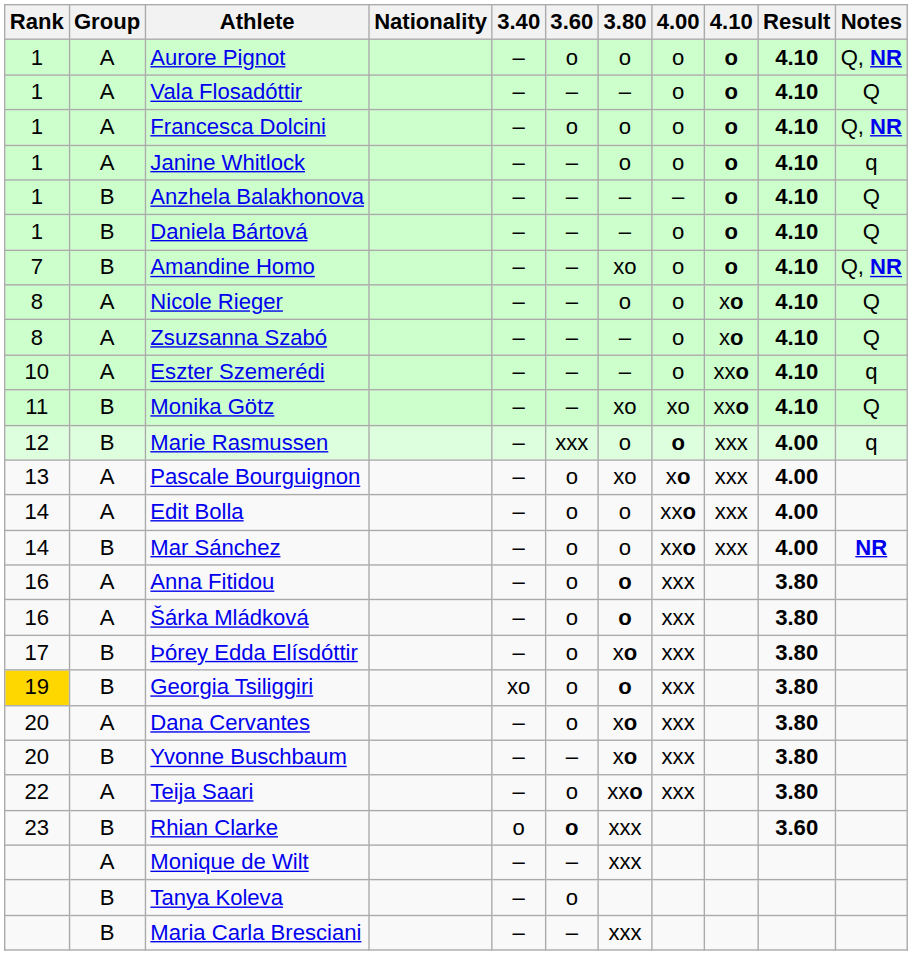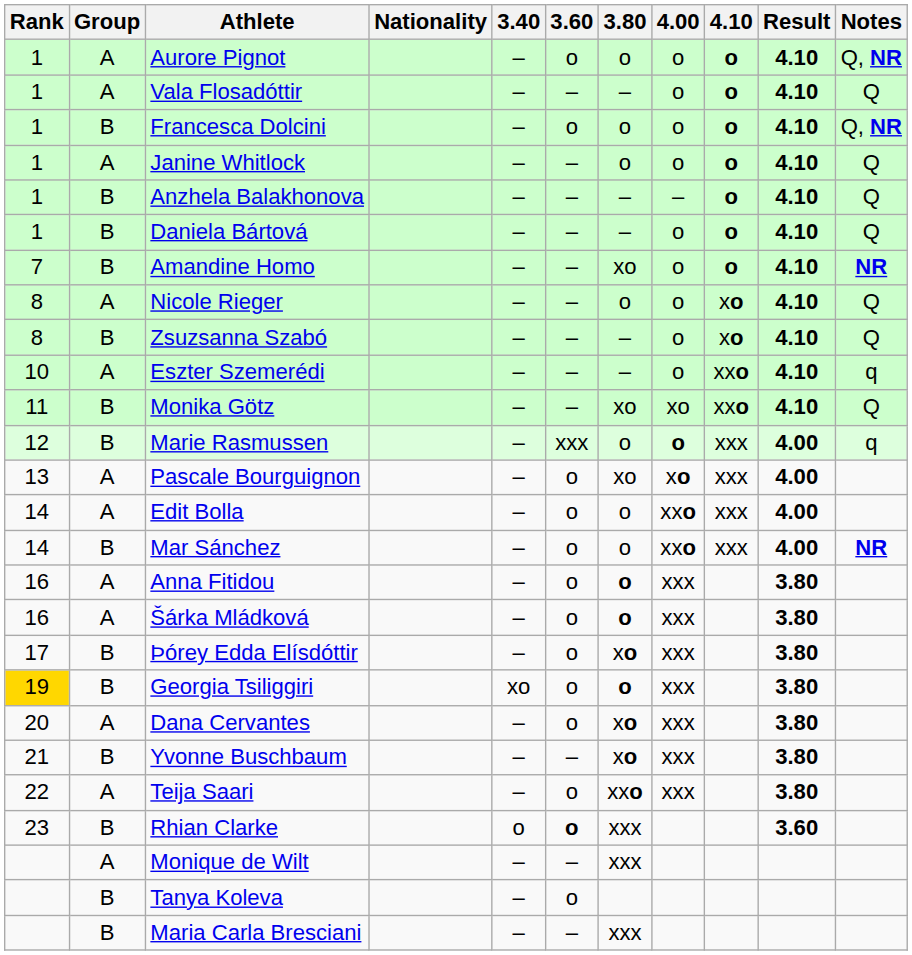 <table class="wikitable sortable" style="text-align:center">
 <tr>
 <th>Rank</th>
 <th>Group</th>
 <th>Athlete</th>
 <th>Nationality</th>
 <th>3.40</th>
 <th>3.60</th>
 <th>3.80</th>
 <th>4.00</th>
 <th>4.10</th>
 <th>Result</th>
 <th>Notes</th>
 </tr>
 <tr bgcolor=ccffcc>
 <td>1</td>
 <td>A</td>
 <td align="left"><a href='#'>Aurore Pignot</a></td>
 <td align=left></td>
 <td>–</td>
 <td>o</td>
 <td>o</td>
 <td>o</td>
 <td><strong>o</strong></td>
 <td><strong>4.10</strong></td>
 <td>Q, <strong><a href='#'>NR</a></strong></td>
 </tr>
 <tr bgcolor=ccffcc>
 <td>1</td>
 <td>A</td>
 <td align="left"><a href='#'>Vala Flosadóttir</a></td>
 <td align=left></td>
 <td>–</td>
 <td>–</td>
 <td>–</td>
 <td>o</td>
 <td><strong>o</strong></td>
 <td><strong>4.10</strong></td>
 <td>Q</td>
 </tr>
 <tr bgcolor=ccffcc>
 <td>1</td>
-<td>A</td>
+<td>B</td>
 <td align="left"><a href='#'>Francesca Dolcini</a></td>
 <td align=left></td>
 <td>–</td>
 <td>o</td>
 <td>o</td>
 <td>o</td>
 <td><strong>o</strong></td>
 <td><strong>4.10</strong></td>
 <td>Q, <strong><a href='#'>NR</a></strong></td>
 </tr>
 <tr bgcolor=ccffcc>
 <td>1</td>
 <td>A</td>
 <td align="left"><a href='#'>Janine Whitlock</a></td>
 <td align=left></td>
 <td>–</td>
 <td>–</td>
 <td>o</td>
 <td>o</td>
 <td><strong>o</strong></td>
 <td><strong>4.10</strong></td>
-<td>q</td>
+<td>Q</td>
 </tr>
 <tr bgcolor=ccffcc>
 <td>1</td>
 <td>B</td>
 <td align="left"><a href='#'>Anzhela Balakhonova</a></td>
 <td align=left></td>
 <td>–</td>
 <td>–</td>
 <td>–</td>
 <td>–</td>
 <td><strong>o</strong></td>
 <td><strong>4.10</strong></td>
 <td>Q</td>
 </tr>
 <tr bgcolor=ccffcc>
 <td>1</td>
 <td>B</td>
 <td align="left"><a href='#'>Daniela Bártová</a></td>
 <td align=left></td>
 <td>–</td>
 <td>–</td>
 <td>–</td>
 <td>o</td>
 <td><strong>o</strong></td>
 <td><strong>4.10</strong></td>
 <td>Q</td>
 </tr>
 <tr bgcolor=ccffcc>
 <td>7</td>
 <td>B</td>
 <td align="left"><a href='#'>Amandine Homo</a></td>
 <td align=left></td>
 <td>–</td>
 <td>–</td>
 <td>xo</td>
 <td>o</td>
 <td><strong>o</strong></td>
 <td><strong>4.10</strong></td>
-<td>Q, <strong><a href='#'>NR</a></strong></td>
+<td><strong><a href='#'>NR</a></strong></td>
 </tr>
 <tr bgcolor=ccffcc>
 <td>8</td>
 <td>A</td>
 <td align="left"><a href='#'>Nicole Rieger</a></td>
 <td align=left></td>
 <td>–</td>
 <td>–</td>
 <td>o</td>
 <td>o</td>
 <td>x<strong>o</strong></td>
 <td><strong>4.10</strong></td>
 <td>Q</td>
 </tr>
 <tr bgcolor=ccffcc>
 <td>8</td>
-<td>A</td>
+<td>B</td>
 <td align="left"><a href='#'>Zsuzsanna Szabó</a></td>
 <td align=left></td>
 <td>–</td>
 <td>–</td>
 <td>–</td>
 <td>o</td>
 <td>x<strong>o</strong></td>
 <td><strong>4.10</strong></td>
 <td>Q</td>
 </tr>
 <tr bgcolor=ccffcc>
 <td>10</td>
 <td>A</td>
 <td align="left"><a href='#'>Eszter Szemerédi</a></td>
 <td align=left></td>
 <td>–</td>
 <td>–</td>
 <td>–</td>
 <td>o</td>
 <td>xx<strong>o</strong></td>
 <td><strong>4.10</strong></td>
 <td>q</td>
 </tr>
 <tr bgcolor=ccffcc>
 <td>11</td>
 <td>B</td>
 <td align="left"><a href='#'>Monika Götz</a></td>
 <td align=left></td>
 <td>–</td>
 <td>–</td>
 <td>xo</td>
 <td>xo</td>
 <td>xx<strong>o</strong></td>
 <td><strong>4.10</strong></td>
 <td>Q</td>
 </tr>
 <tr bgcolor=ddffdd>
 <td>12</td>
 <td>B</td>
 <td align="left"><a href='#'>Marie Rasmussen</a></td>
 <td align=left></td>
 <td>–</td>
 <td>xxx</td>
 <td>o</td>
 <td><strong>o</strong></td>
 <td>xxx</td>
 <td><strong>4.00</strong></td>
 <td>q</td>
 </tr>
 <tr>
 <td>13</td>
 <td>A</td>
 <td align="left"><a href='#'>Pascale Bourguignon</a></td>
 <td align=left></td>
 <td>–</td>
 <td>o</td>
 <td>xo</td>
 <td>x<strong>o</strong></td>
 <td>xxx</td>
 <td><strong>4.00</strong></td>
 <td></td>
 </tr>
 <tr>
 <td>14</td>
 <td>A</td>
 <td align="left"><a href='#'>Edit Bolla</a></td>
 <td align=left></td>
 <td>–</td>
 <td>o</td>
 <td>o</td>
 <td>xx<strong>o</strong></td>
 <td>xxx</td>
 <td><strong>4.00</strong></td>
 <td></td>
 </tr>
 <tr>
 <td>14</td>
 <td>B</td>
 <td align="left"><a href='#'>Mar Sánchez</a></td>
 <td align=left></td>
 <td>–</td>
 <td>o</td>
 <td>o</td>
 <td>xx<strong>o</strong></td>
 <td>xxx</td>
 <td><strong>4.00</strong></td>
 <td><strong><a href='#'>NR</a></strong></td>
 </tr>
 <tr>
 <td>16</td>
 <td>A</td>
 <td align="left"><a href='#'>Anna Fitidou</a></td>
 <td align=left></td>
 <td>–</td>
 <td>o</td>
 <td><strong>o</strong></td>
 <td>xxx</td>
 <td></td>
 <td><strong>3.80</strong></td>
 <td></td>
 </tr>
 <tr>
 <td>16</td>
 <td>A</td>
 <td align="left"><a href='#'>Šárka Mládková</a></td>
 <td align=left></td>
 <td>–</td>
 <td>o</td>
 <td><strong>o</strong></td>
 <td>xxx</td>
 <td></td>
 <td><strong>3.80</strong></td>
 <td></td>
 </tr>
 <tr>
 <td>17</td>
 <td>B</td>
 <td align="left"><a href='#'>Þórey Edda Elísdóttir</a></td>
 <td align=left></td>
 <td>–</td>
 <td>o</td>
 <td>x<strong>o</strong></td>
 <td>xxx</td>
 <td></td>
 <td><strong>3.80</strong></td>
 <td></td>
 </tr>
 <tr>
 <td style="background: gold;">19</td>
 <td>B</td>
 <td align="left"><a href='#'>Georgia Tsiliggiri</a></td>
 <td align=left></td>
 <td>xo</td>
 <td>o</td>
 <td><strong>o</strong></td>
 <td>xxx</td>
 <td></td>
 <td><strong>3.80</strong></td>
 <td></td>
 </tr>
 <tr>
 <td>20</td>
 <td>A</td>
 <td align="left"><a href='#'>Dana Cervantes</a></td>
 <td align=left></td>
 <td>–</td>
 <td>o</td>
 <td>x<strong>o</strong></td>
 <td>xxx</td>
 <td></td>
 <td><strong>3.80</strong></td>
 <td></td>
 </tr>
 <tr>
-<td>20</td>
+<td>21</td>
 <td>B</td>
 <td align="left"><a href='#'>Yvonne Buschbaum</a></td>
 <td align=left></td>
 <td>–</td>
 <td>–</td>
 <td>x<strong>o</strong></td>
 <td>xxx</td>
 <td></td>
 <td><strong>3.80</strong></td>
 <td></td>
 </tr>
 <tr>
 <td>22</td>
 <td>A</td>
 <td align="left"><a href='#'>Teija Saari</a></td>
 <td align=left></td>
 <td>–</td>
 <td>o</td>
 <td>xx<strong>o</strong></td>
 <td>xxx</td>
 <td></td>
 <td><strong>3.80</strong></td>
 <td></td>
 </tr>
 <tr>
 <td>23</td>
 <td>B</td>
 <td align="left"><a href='#'>Rhian Clarke</a></td>
 <td align=left></td>
 <td>o</td>
 <td><strong>o</strong></td>
 <td>xxx</td>
 <td></td>
 <td></td>
 <td><strong>3.60</strong></td>
 <td></td>
 </tr>
 <tr>
 <td></td>
 <td>A</td>
 <td align="left"><a href='#'>Monique de Wilt</a></td>
 <td align=left></td>
 <td>–</td>
 <td>–</td>
 <td>xxx</td>
 <td></td>
 <td></td>
 <td><strong></strong></td>
 <td></td>
 </tr>
 <tr>
 <td></td>
 <td>B</td>
 <td align="left"><a href='#'>Tanya Koleva</a></td>
 <td align=left></td>
 <td>–</td>
 <td>o</td>
 <td></td>
 <td></td>
 <td></td>
 <td><strong></strong></td>
 <td></td>
 </tr>
 <tr>
 <td></td>
 <td>B</td>
 <td align="left"><a href='#'>Maria Carla Bresciani</a></td>
 <td align=left></td>
 <td>–</td>
 <td>–</td>
 <td>xxx</td>
 <td></td>
 <td></td>
 <td><strong></strong></td>
 <td></td>
 </tr>
 </table>
